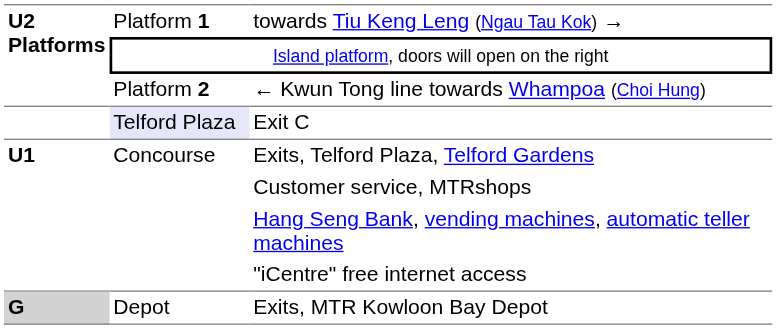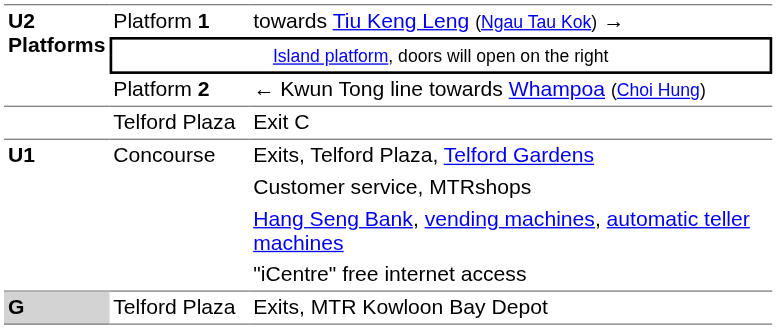 <table border=0 cellspacing=0 cellpadding=3>
 <tr>
 <td style="border-top:solid 1px gray;border-bottom:solid 1px gray;width:50px;vertical-align:top;" rowspan=3><strong>U2<br>Platforms</strong></td>
 <td style="border-top:solid 1px gray;width:100px;">Platform <span><strong>1</strong></span></td>
 <td style="border-top:solid 1px gray;width:390px;">  towards <a href='#'>Tiu Keng Leng</a> <small>(<a href='#'>Ngau Tau Kok</a>)</small> →</td>
 </tr>
 <tr>
 <td style="border-top:solid 2px black;border-right:solid 2px black;border-left:solid 2px black;border-bottom:solid 2px black;text-align:center;" colspan=2><small><a href='#'>Island platform</a>, doors will open on the right</small></td>
 </tr>
 <tr>
 <td style="border-bottom:solid 1px gray;">Platform <span><strong>2</strong></span></td>
 <td style="border-bottom:solid 1px gray;">←  Kwun Tong line towards <a href='#'>Whampoa</a> <small>(<a href='#'>Choi Hung</a>)</small></td>
 </tr>
 <tr>
 <td style="border-bottom:solid 1px gray;"></td>
-<td style="background: lavender; border-bottom:solid 1px gray;">Telford Plaza</td>
+<td style="border-bottom:solid 1px gray;">Telford Plaza</td>
 <td style="border-bottom:solid 1px gray;">Exit C</td>
 </tr>
 <tr style="vertical-align:middle;">
 <td style="border-bottom:solid 1px gray;vertical-align:top;" rowspan=4><strong>U1</strong></td>
 <td style="border-bottom:solid 1px gray;vertical-align:top;" rowspan=4>Concourse</td>
 <td>Exits, Telford Plaza, <a href='#'>Telford Gardens</a></td>
 </tr>
 <tr>
 <td>Customer service, MTRshops</td>
 </tr>
 <tr>
 <td><a href='#'>Hang Seng Bank</a>, <a href='#'>vending machines</a>, <a href='#'>automatic teller machines</a></td>
 </tr>
 <tr>
 <td style="border-bottom:solid 1px gray;vertical-align:top;">"iCentre" free internet access</td>
 </tr>
 <tr>
 <td style="background: lightgrey; border-bottom:solid 1px gray;vertical-align:top;"><strong>G</strong></td>
-<td style="border-bottom:solid 1px gray;vertical-align:top;">Depot</td>
+<td style="border-bottom:solid 1px gray;">Telford Plaza</td>
 <td style="border-bottom:solid 1px gray;vertical-align:top;">Exits, MTR Kowloon Bay Depot</td>
 </tr>
 </table>
